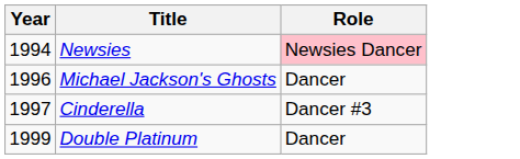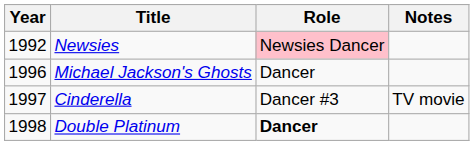 <table class="wikitable sortable">
 <tr>
 <th>Year</th>
 <th>Title</th>
 <th>Role</th>
+<th>Notes</th>
 </tr>
 <tr>
-<td>1994</td>
+<td>1992</td>
 <td><em><a href='#'>Newsies</a></em></td>
 <td style="background: pink;">Newsies Dancer</td>
+<td></td>
 </tr>
 <tr>
 <td>1996</td>
 <td><em><a href='#'>Michael Jackson's Ghosts</a></em></td>
 <td>Dancer</td>
+<td></td>
 </tr>
 <tr>
 <td>1997</td>
 <td><em><a href='#'>Cinderella</a></em></td>
 <td>Dancer #3</td>
+<td>TV movie</td>
 </tr>
 <tr>
-<td>1999</td>
+<td>1998</td>
 <td><em><a href='#'>Double Platinum</a></em></td>
-<td>Dancer</td>
+<td><strong>Dancer</strong></td>
+<td></td>
 </tr>
 </table>
